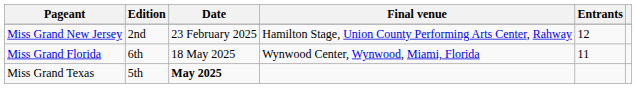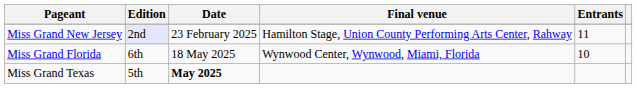 <table class="wikitable defaultcenter col3left col4left" style="font-size:95%;">
 <tr>
 <th>Pageant</th>
 <th>Edition</th>
 <th>Date</th>
 <th>Final venue</th>
 <th>Entrants</th>
 <th></th>
 </tr>
 <tr>
 </tr>
 <tr>
 <td><a href='#'>Miss Grand New Jersey</a></td>
-<td>2nd</td>
+<td style="background: lavender;">2nd</td>
 <td>23 February 2025</td>
 <td>Hamilton Stage, <a href='#'>Union County Performing Arts Center</a>, <a href='#'>Rahway</a></td>
-<td>12</td>
+<td>11</td>
 <td></td>
 </tr>
 <tr>
 <td><a href='#'>Miss Grand Florida</a></td>
 <td>6th</td>
 <td>18 May 2025</td>
 <td>Wynwood Center, <a href='#'>Wynwood</a>, <a href='#'>Miami, Florida</a></td>
-<td>11</td>
+<td>10</td>
 <td></td>
 </tr>
 <tr>
 <td>Miss Grand Texas</td>
 <td>5th</td>
 <td><strong>May 2025</strong></td>
 <td></td>
 <td></td>
 <td></td>
 </tr>
 </table>
